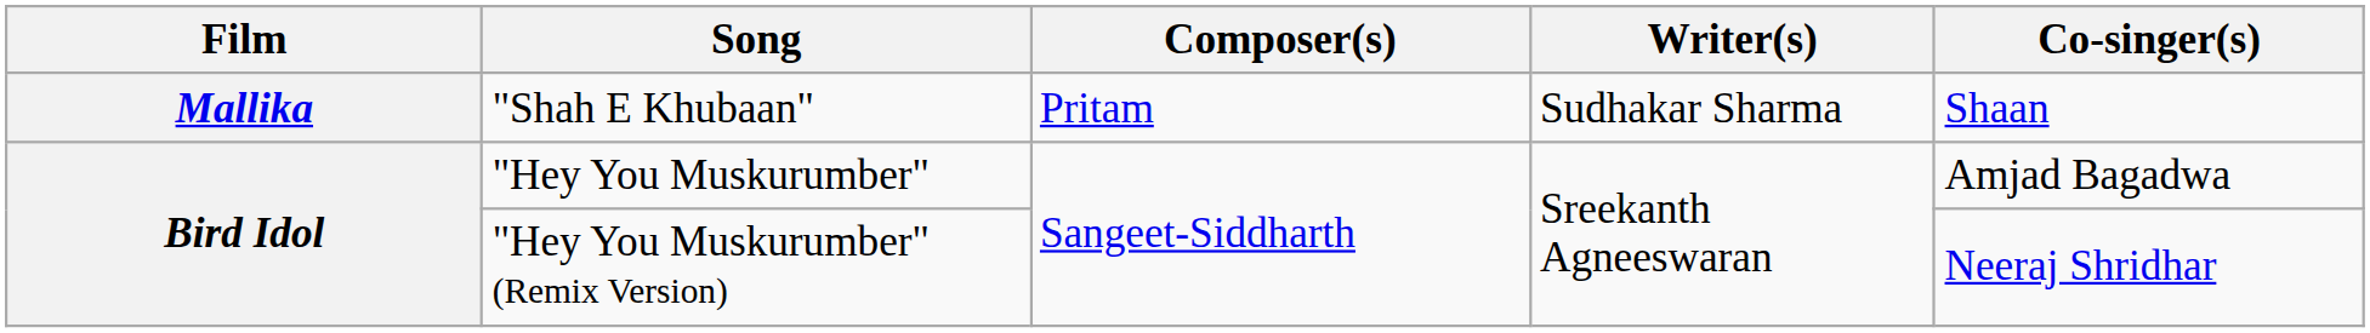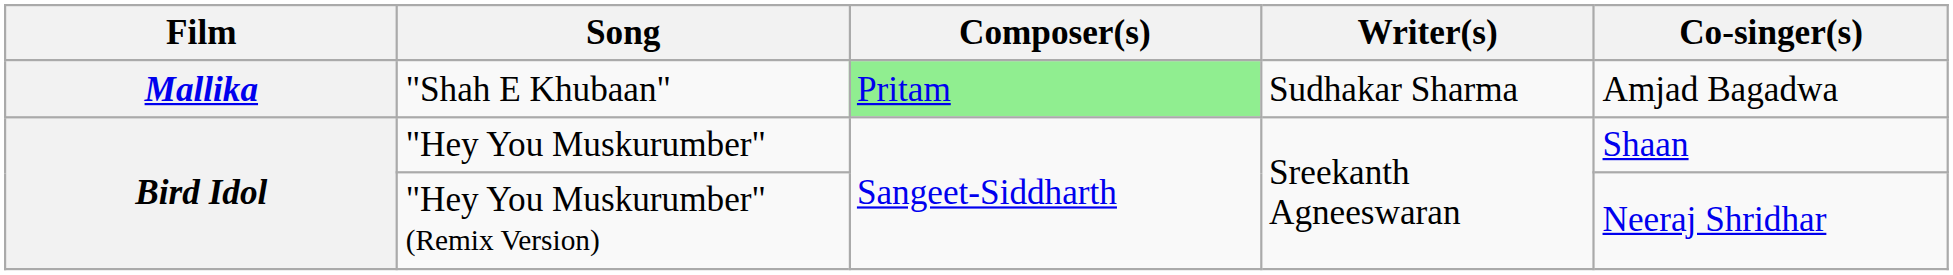 <table class="wikitable plainrowheaders" width="100%" textcolor:#000;">
 <tr>
 <th scope="col" width=20%><strong>Film</strong></th>
 <th scope="col" width=23%><strong>Song</strong></th>
 <th scope="col" width=21%><strong>Composer(s)</strong></th>
 <th scope="col" width=17%><strong>Writer(s)</strong></th>
 <th scope="col" width=18%><strong>Co-singer(s)</strong></th>
 </tr>
 <tr>
 <th scope="row"><em><a href='#'>Mallika</a></em></th>
 <td>"Shah E Khubaan"</td>
-<td><a href='#'>Pritam</a></td>
+<td style="background: lightgreen;"><a href='#'>Pritam</a></td>
 <td>Sudhakar Sharma</td>
-<td><a href='#'>Shaan</a></td>
+<td>Amjad Bagadwa</td>
 </tr>
 <tr>
 <th scope="row" rowspan="2"><em>Bird Idol</em></th>
 <td>"Hey You Muskurumber"</td>
 <td rowspan="2"><a href='#'>Sangeet-Siddharth</a></td>
 <td rowspan="2">Sreekanth Agneeswaran</td>
-<td>Amjad Bagadwa</td>
+<td><a href='#'>Shaan</a></td>
 </tr>
 <tr>
 <td>"Hey You Muskurumber"<br><small>(Remix Version)</small></td>
 <td><a href='#'>Neeraj Shridhar</a></td>
 </tr>
 </table>
